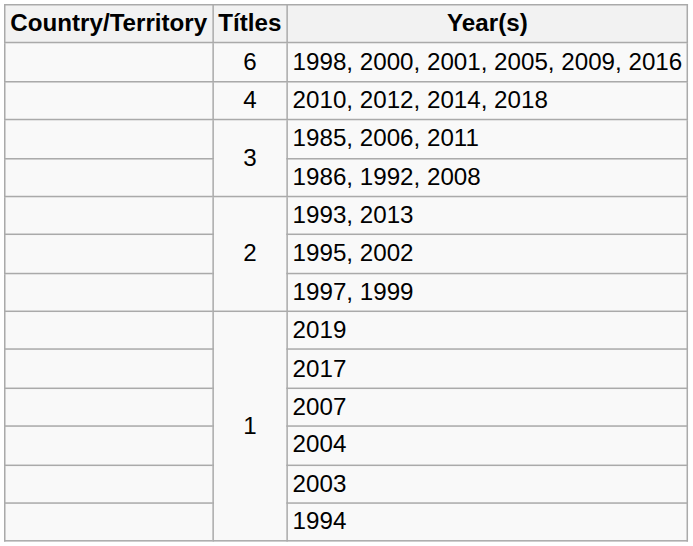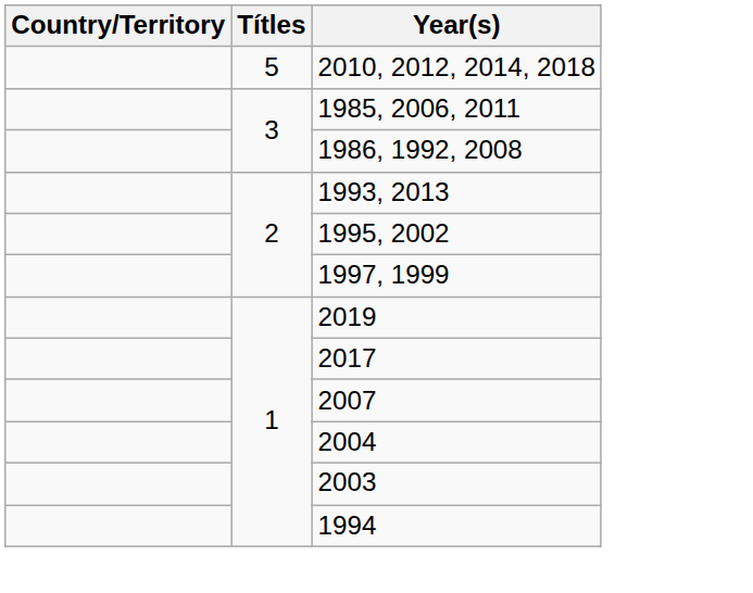 <table class="wikitable">
 <tr>
 <th>Country/Territory</th>
 <th>Títles</th>
 <th>Year(s)</th>
 </tr>
 <tr>
 <td></td>
-<td style="text-align:center;">6</td>
-<td>1998, 2000, 2001, 2005, 2009, 2016</td>
-</tr>
-<tr>
-<td></td>
-<td style="text-align:center;">4</td>
+<td style="text-align:center;">5</td>
 <td>2010, 2012, 2014, 2018</td>
 </tr>
 <tr>
 <td></td>
 <td rowspan="2"  style="text-align:center;">3</td>
 <td>1985, 2006, 2011</td>
 </tr>
 <tr>
 <td></td>
 <td>1986, 1992, 2008</td>
 </tr>
 <tr>
 <td></td>
 <td rowspan="3"  style="text-align:center;">2</td>
 <td>1993, 2013</td>
 </tr>
 <tr>
 <td></td>
 <td>1995, 2002</td>
 </tr>
 <tr>
 <td></td>
 <td>1997, 1999</td>
 </tr>
 <tr>
 <td></td>
 <td rowspan="6"  style="text-align:center;">1</td>
 <td>2019</td>
 </tr>
 <tr>
 <td></td>
 <td>2017</td>
 </tr>
 <tr>
 <td></td>
 <td>2007</td>
 </tr>
 <tr>
 <td></td>
 <td>2004</td>
 </tr>
 <tr>
 <td></td>
 <td>2003</td>
 </tr>
 <tr>
 <td></td>
 <td>1994</td>
 </tr>
 </table>
